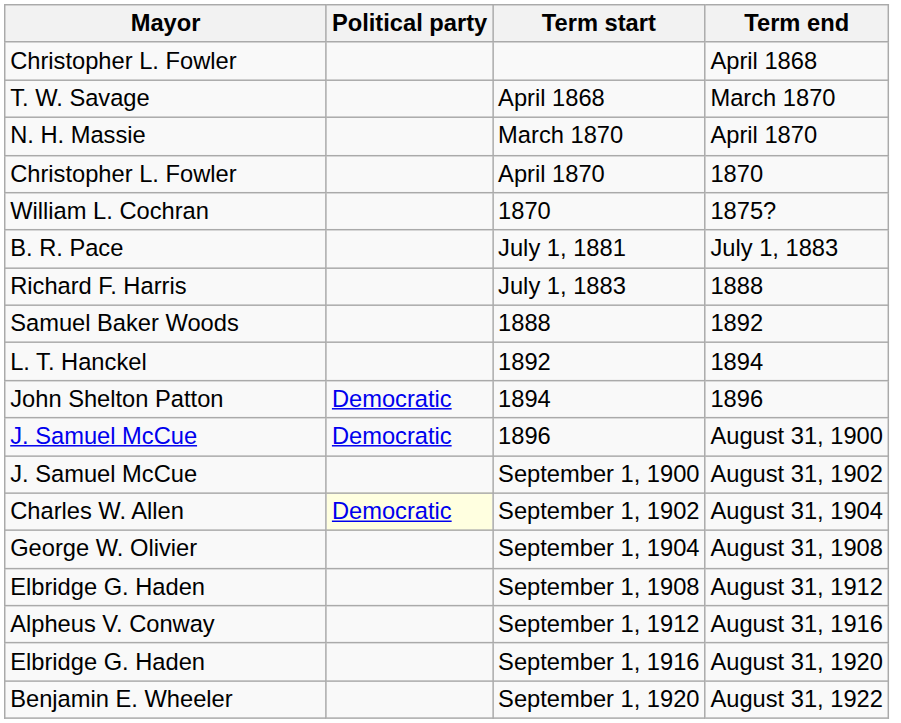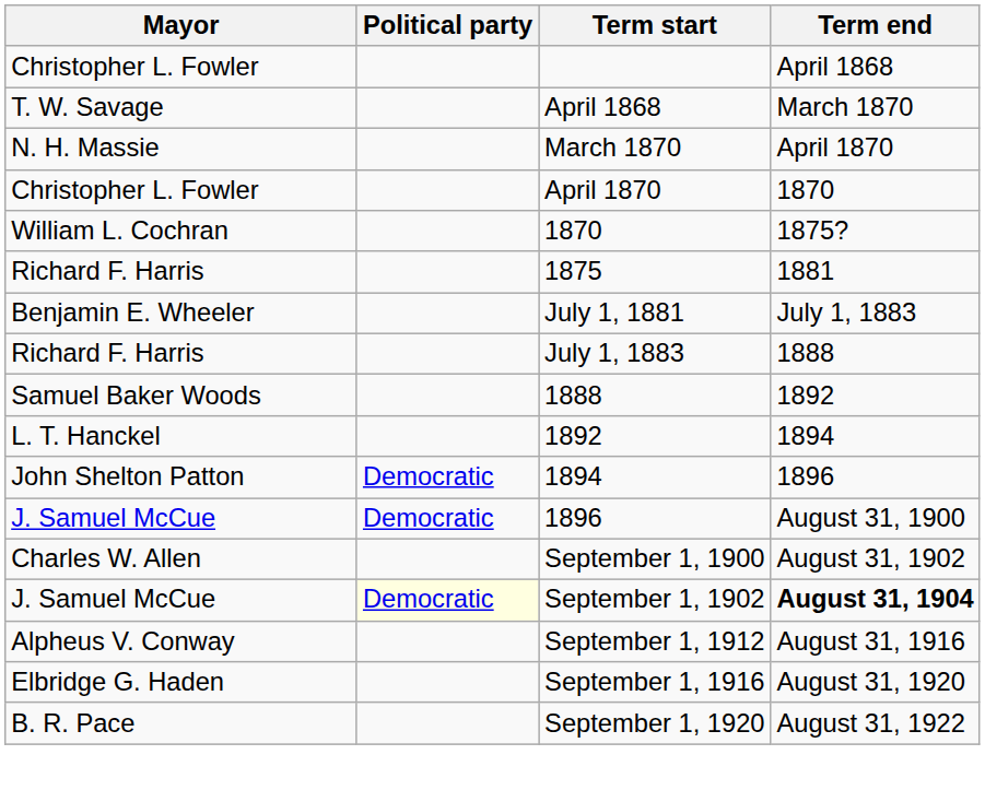 <table class="wikitable">
 <tr>
 <th width="210px">Mayor</th>
 <th>Political party</th>
 <th>Term start</th>
 <th>Term end</th>
 </tr>
 <tr>
 <td>Christopher L. Fowler</td>
 <td></td>
 <td></td>
 <td>April 1868</td>
 </tr>
 <tr>
 <td>T. W. Savage</td>
 <td></td>
 <td>April 1868</td>
 <td>March 1870</td>
 </tr>
 <tr>
 <td>N. H. Massie</td>
 <td></td>
 <td>March 1870</td>
 <td>April 1870</td>
 </tr>
 <tr>
 <td>Christopher L. Fowler</td>
 <td></td>
 <td>April 1870</td>
 <td>1870</td>
 </tr>
 <tr>
 <td>William L. Cochran</td>
 <td></td>
 <td>1870</td>
 <td>1875?</td>
 </tr>
 <tr>
-<td>B. R. Pace</td>
+<td>Richard F. Harris</td>
+<td></td>
+<td>1875</td>
+<td>1881</td>
+</tr>
+<tr>
+<td>Benjamin E. Wheeler</td>
 <td></td>
 <td>July 1, 1881</td>
 <td>July 1, 1883</td>
 </tr>
 <tr>
 <td>Richard F. Harris</td>
 <td></td>
 <td>July 1, 1883</td>
 <td>1888</td>
 </tr>
 <tr>
 <td>Samuel Baker Woods</td>
 <td></td>
 <td>1888</td>
 <td>1892</td>
 </tr>
 <tr>
 <td>L. T. Hanckel</td>
 <td></td>
 <td>1892</td>
 <td>1894</td>
 </tr>
 <tr>
 <td>John Shelton Patton</td>
 <td><a href='#'>Democratic</a></td>
 <td>1894</td>
 <td>1896</td>
 </tr>
 <tr>
 <td><a href='#'>J. Samuel McCue</a></td>
 <td><a href='#'>Democratic</a></td>
 <td>1896</td>
 <td>August 31, 1900</td>
 </tr>
 <tr>
-<td>J. Samuel McCue</td>
+<td>Charles W. Allen</td>
 <td></td>
 <td>September 1, 1900</td>
 <td>August 31, 1902</td>
 </tr>
 <tr>
-<td>Charles W. Allen</td>
+<td>J. Samuel McCue</td>
 <td style="background: lightyellow;"><a href='#'>Democratic</a></td>
 <td>September 1, 1902</td>
-<td>August 31, 1904</td>
-</tr>
-<tr>
-<td>George W. Olivier</td>
-<td></td>
-<td>September 1, 1904</td>
-<td>August 31, 1908</td>
-</tr>
-<tr>
-<td>Elbridge G. Haden</td>
-<td></td>
-<td>September 1, 1908</td>
-<td>August 31, 1912</td>
+<td><strong>August 31, 1904</strong></td>
 </tr>
 <tr>
 <td>Alpheus V. Conway</td>
 <td></td>
 <td>September 1, 1912</td>
 <td>August 31, 1916</td>
 </tr>
 <tr>
 <td>Elbridge G. Haden</td>
 <td></td>
 <td>September 1, 1916</td>
 <td>August 31, 1920</td>
 </tr>
 <tr>
-<td>Benjamin E. Wheeler</td>
+<td>B. R. Pace</td>
 <td></td>
 <td>September 1, 1920</td>
 <td>August 31, 1922</td>
 </tr>
 </table>
